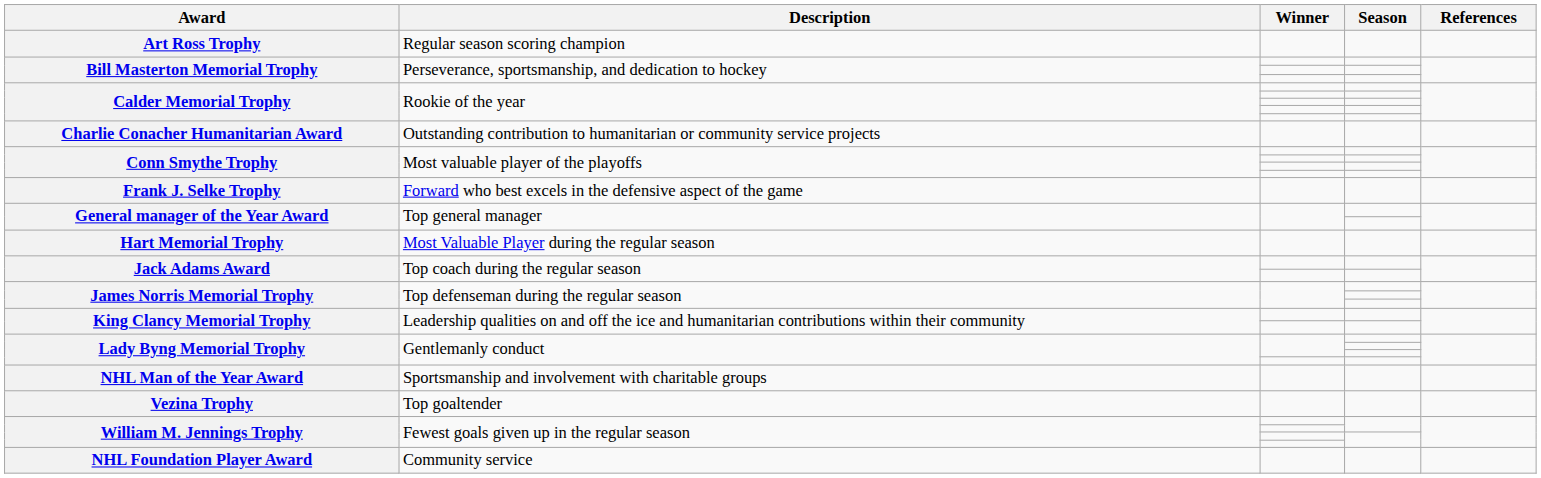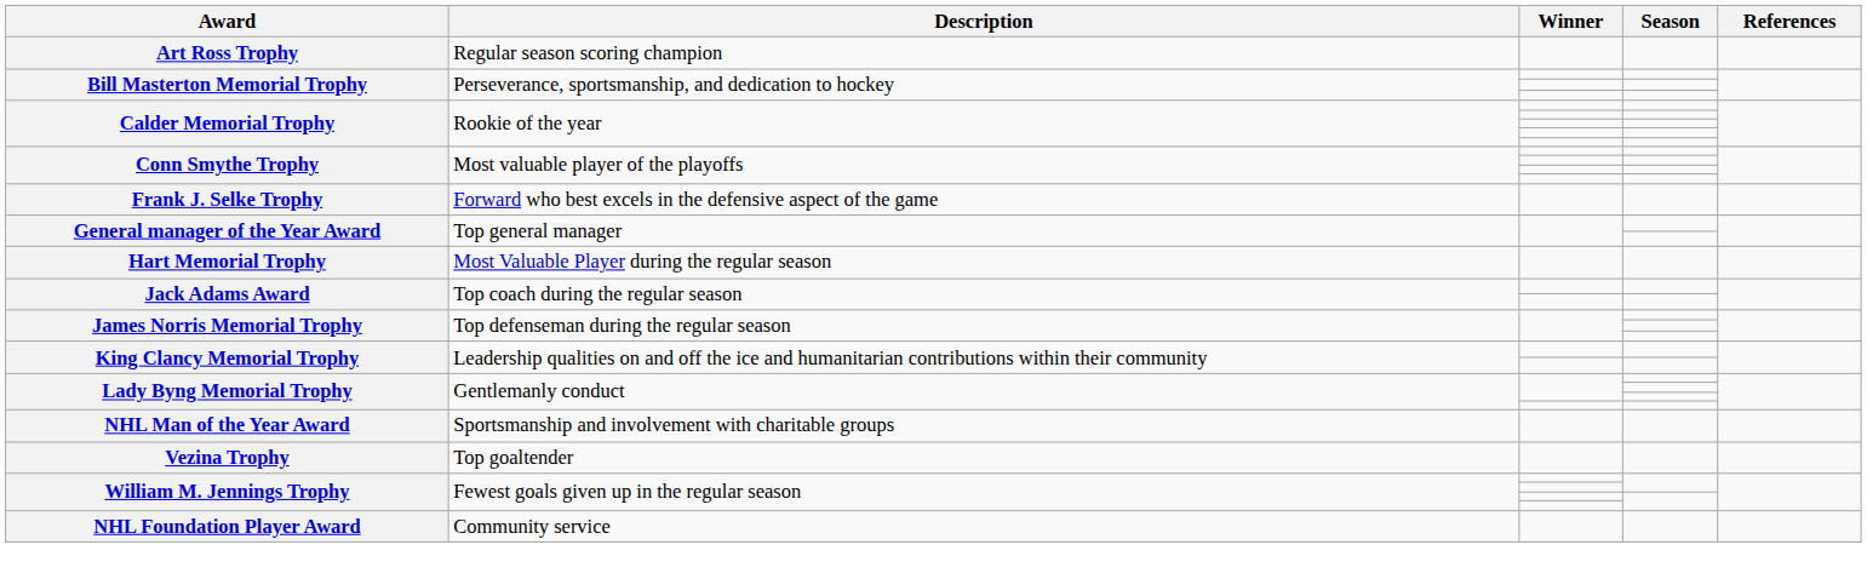 <table class="wikitable sortable" width="75%">
 <tr>
 <th scope="col">Award</th>
 <th scope="col" class="unsortable">Description</th>
 <th scope="col">Winner</th>
 <th scope="col">Season</th>
 <th scope="col" class="unsortable">References</th>
 </tr>
 <tr>
 <th scope="row"><a href='#'>Art Ross Trophy</a></th>
 <td>Regular season scoring champion</td>
 <td></td>
 <td></td>
 <td></td>
 </tr>
 <tr>
 <th scope="row" rowspan="3"><a href='#'>Bill Masterton Memorial Trophy</a></th>
 <td rowspan="3">Perseverance, sportsmanship, and dedication to hockey</td>
 <td></td>
 <td></td>
 <td rowspan="3"></td>
 </tr>
 <tr>
 <td></td>
 <td></td>
 </tr>
 <tr>
 <td></td>
 <td></td>
 </tr>
 <tr>
 <th scope="row" rowspan="5"><a href='#'>Calder Memorial Trophy</a></th>
 <td rowspan="5">Rookie of the year</td>
 <td></td>
 <td></td>
 <td rowspan="5"></td>
 </tr>
 <tr>
 <td></td>
 <td></td>
 </tr>
 <tr>
 <td></td>
 <td></td>
 </tr>
 <tr>
 <td></td>
 <td></td>
 </tr>
 <tr>
-<td></td>
-<td></td>
-</tr>
-<tr>
-<th scope="row"><a href='#'>Charlie Conacher Humanitarian Award</a></th>
-<td>Outstanding contribution to humanitarian or community service projects</td>
-<td></td>
 <td></td>
 <td></td>
 </tr>
 <tr>
 <th scope="row" rowspan="4"><a href='#'>Conn Smythe Trophy</a></th>
 <td rowspan="4">Most valuable player of the playoffs</td>
 <td></td>
 <td></td>
 <td rowspan="4"></td>
 </tr>
 <tr>
 <td></td>
 <td></td>
 </tr>
 <tr>
 <td></td>
 <td></td>
 </tr>
 <tr>
 <td></td>
 <td></td>
 </tr>
 <tr>
 <th scope="row"><a href='#'>Frank J. Selke Trophy</a></th>
 <td><a href='#'>Forward</a> who best excels in the defensive aspect of the game</td>
 <td></td>
 <td></td>
 <td></td>
 </tr>
 <tr>
 <th scope="row" rowspan="2"><a href='#'>General manager of the Year Award</a></th>
 <td rowspan="2">Top general manager</td>
 <td rowspan="2"></td>
 <td></td>
 <td rowspan="2"></td>
 </tr>
 <tr>
 <td></td>
 </tr>
 <tr>
 <th scope="row"><a href='#'>Hart Memorial Trophy</a></th>
 <td><a href='#'>Most Valuable Player</a> during the regular season</td>
 <td></td>
 <td></td>
 <td></td>
 </tr>
 <tr>
 <th scope="row" rowspan="2"><a href='#'>Jack Adams Award</a></th>
 <td rowspan="2">Top coach during the regular season</td>
 <td></td>
 <td></td>
 <td rowspan="2"></td>
 </tr>
 <tr>
 <td></td>
 <td></td>
 </tr>
 <tr>
 <th scope="row" rowspan="3"><a href='#'>James Norris Memorial Trophy</a></th>
 <td rowspan="3">Top defenseman during the regular season</td>
 <td rowspan="3"></td>
 <td></td>
 <td rowspan="3"></td>
 </tr>
 <tr>
 <td></td>
 </tr>
 <tr>
 <td></td>
 </tr>
 <tr>
 <th scope="row" rowspan="2"><a href='#'>King Clancy Memorial Trophy</a></th>
 <td rowspan="2">Leadership qualities on and off the ice and humanitarian contributions within their community</td>
 <td></td>
 <td></td>
 <td rowspan="2"></td>
 </tr>
 <tr>
 <td></td>
 <td></td>
 </tr>
 <tr>
 <th scope="row" rowspan="4"><a href='#'>Lady Byng Memorial Trophy</a></th>
 <td rowspan="4">Gentlemanly conduct</td>
 <td rowspan="3"></td>
 <td></td>
 <td rowspan="4"></td>
 </tr>
 <tr>
 <td></td>
 </tr>
 <tr>
 <td></td>
 </tr>
 <tr>
 <td></td>
 <td></td>
 </tr>
 <tr>
 <th scope="row"><a href='#'>NHL Man of the Year Award</a></th>
 <td>Sportsmanship and involvement with charitable groups</td>
 <td></td>
 <td></td>
 <td></td>
 </tr>
 <tr>
 <th scope="row"><a href='#'>Vezina Trophy</a></th>
 <td>Top goaltender</td>
 <td></td>
 <td></td>
 <td></td>
 </tr>
 <tr>
 <th scope="row" rowspan="4"><a href='#'>William M. Jennings Trophy</a></th>
 <td rowspan="4">Fewest goals given up in the regular season</td>
 <td></td>
 <td rowspan="2"></td>
 <td rowspan="4"></td>
 </tr>
 <tr>
 <td></td>
 </tr>
 <tr>
 <td></td>
 <td rowspan="2"></td>
 </tr>
 <tr>
 <td></td>
 </tr>
 <tr>
 <th scope="row"><a href='#'>NHL Foundation Player Award</a></th>
 <td>Community service</td>
 <td></td>
 <td></td>
 <td></td>
 </tr>
 </table>
